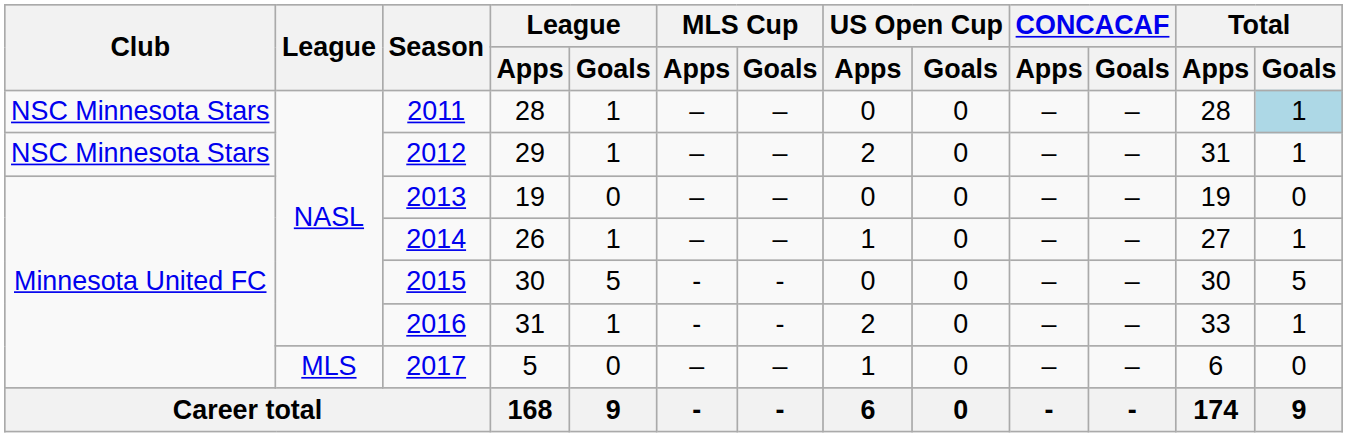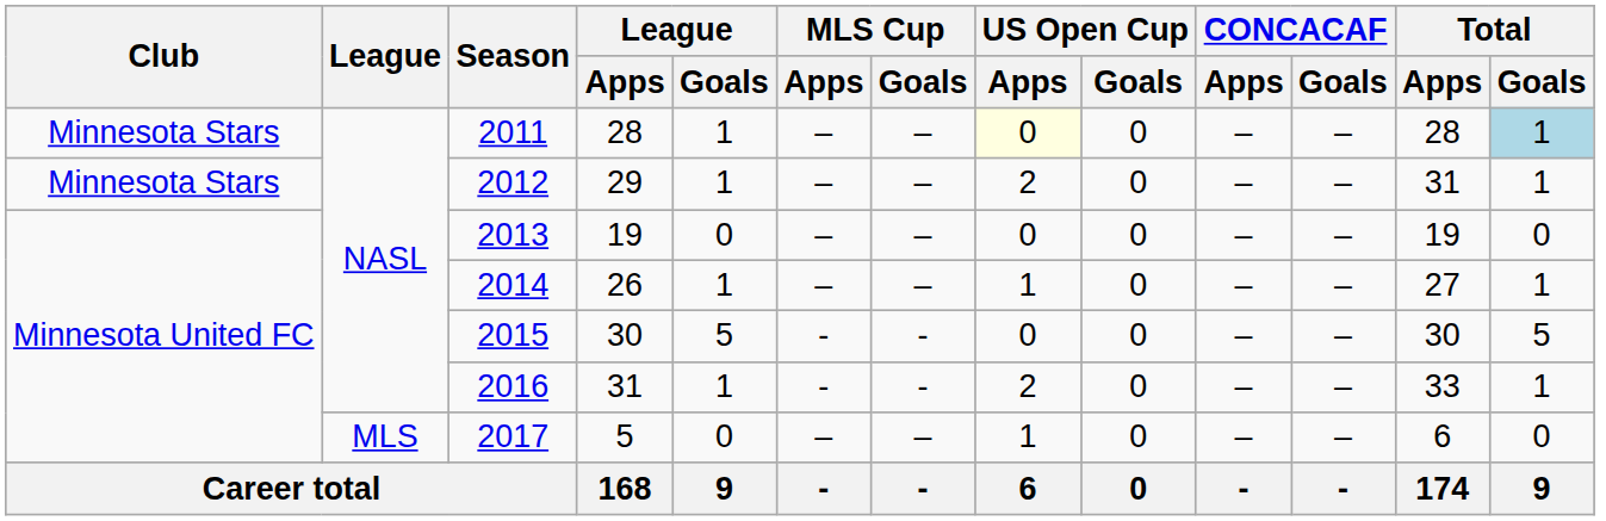 <table class="wikitable" style="text-align: center;">
 <tr>
 <th rowspan="2">Club</th>
 <th rowspan="2">League</th>
 <th rowspan="2">Season</th>
 <th colspan="2">League</th>
 <th colspan="2">MLS Cup</th>
 <th colspan="2">US Open Cup</th>
 <th colspan="2"><a href='#'>CONCACAF</a></th>
 <th colspan="2">Total</th>
 </tr>
 <tr>
 <th>Apps</th>
 <th>Goals</th>
 <th>Apps</th>
 <th>Goals</th>
 <th>Apps</th>
 <th>Goals</th>
 <th>Apps</th>
 <th>Goals</th>
 <th>Apps</th>
 <th>Goals</th>
 </tr>
 <tr>
-<td><a href='#'>NSC Minnesota Stars</a></td>
+<td><a href='#'>Minnesota Stars</a></td>
 <td rowspan="6"><a href='#'>NASL</a></td>
 <td><a href='#'>2011</a></td>
 <td>28</td>
 <td>1</td>
 <td>–</td>
 <td>–</td>
-<td>0</td>
+<td style="background: lightyellow;">0</td>
 <td>0</td>
 <td>–</td>
 <td>–</td>
 <td>28</td>
 <td style="background: lightblue;">1</td>
 </tr>
 <tr>
-<td><a href='#'>NSC Minnesota Stars</a></td>
+<td><a href='#'>Minnesota Stars</a></td>
 <td><a href='#'>2012</a></td>
 <td>29</td>
 <td>1</td>
 <td>–</td>
 <td>–</td>
 <td>2</td>
 <td>0</td>
 <td>–</td>
 <td>–</td>
 <td>31</td>
 <td>1</td>
 </tr>
 <tr>
 <td rowspan="5"><a href='#'>Minnesota United FC</a></td>
 <td><a href='#'>2013</a></td>
 <td>19</td>
 <td>0</td>
 <td>–</td>
 <td>–</td>
 <td>0</td>
 <td>0</td>
 <td>–</td>
 <td>–</td>
 <td>19</td>
 <td>0</td>
 </tr>
 <tr>
 <td><a href='#'>2014</a></td>
 <td>26</td>
 <td>1</td>
 <td>–</td>
 <td>–</td>
 <td>1</td>
 <td>0</td>
 <td>–</td>
 <td>–</td>
 <td>27</td>
 <td>1</td>
 </tr>
 <tr>
 <td><a href='#'>2015</a></td>
 <td>30</td>
 <td>5</td>
 <td>-</td>
 <td>-</td>
 <td>0</td>
 <td>0</td>
 <td>–</td>
 <td>–</td>
 <td>30</td>
 <td>5</td>
 </tr>
 <tr>
 <td><a href='#'>2016</a></td>
 <td>31</td>
 <td>1</td>
 <td>-</td>
 <td>-</td>
 <td>2</td>
 <td>0</td>
 <td>–</td>
 <td>–</td>
 <td>33</td>
 <td>1</td>
 </tr>
 <tr>
 <td><a href='#'>MLS</a></td>
 <td><a href='#'>2017</a></td>
 <td>5</td>
 <td>0</td>
 <td>–</td>
 <td>–</td>
 <td>1</td>
 <td>0</td>
 <td>–</td>
 <td>–</td>
 <td>6</td>
 <td>0</td>
 </tr>
 <tr>
 <th colspan="3">Career total</th>
 <th>168</th>
 <th>9</th>
 <th>-</th>
 <th>-</th>
 <th>6</th>
 <th>0</th>
 <th>-</th>
 <th>-</th>
 <th>174</th>
 <th>9</th>
 </tr>
 </table>
